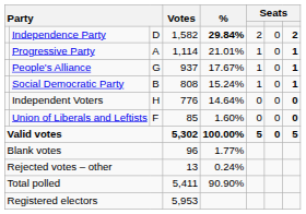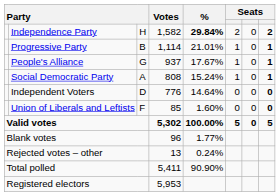 <table class="wikitable" border="1" style="text-align:right;">
 <tr>
 <th style="text-align:left;" valign=bottom rowspan=2 colspan=3>Party</th>
 <th align=center valign=bottom rowspan=2 width="50">Votes</th>
 <th align=center valign=bottom rowspan=2 width="50">%</th>
 <th colspan=3>Seats</th>
 </tr>
 <tr>
 <th align=center valign=bottom width="20"><small></small></th>
 <th align=center valign=bottom width="20"><small><a href='#'></a></small></th>
 <th align=center valign=bottom width="20"><small></small></th>
 </tr>
 <tr>
 <td></td>
 <td align=left><a href='#'>Independence Party</a></td>
-<td align=left>D</td>
+<td align=left>H</td>
 <td>1,582</td>
 <td><strong>29.84%</strong></td>
 <td>2</td>
 <td>0</td>
 <td><strong>2</strong></td>
 </tr>
 <tr>
 <td></td>
 <td align=left><a href='#'>Progressive Party</a></td>
-<td align=left>A</td>
+<td align=left>B</td>
 <td>1,114</td>
 <td>21.01%</td>
 <td>1</td>
 <td>0</td>
 <td><strong>1</strong></td>
 </tr>
 <tr>
 <td></td>
 <td align=left><a href='#'>People's Alliance</a></td>
 <td align=left>G</td>
 <td>937</td>
 <td>17.67%</td>
 <td>1</td>
 <td>0</td>
 <td><strong>1</strong></td>
 </tr>
 <tr>
 <td></td>
 <td align=left><a href='#'>Social Democratic Party</a></td>
-<td align=left>B</td>
+<td align=left>A</td>
 <td>808</td>
 <td>15.24%</td>
 <td>1</td>
 <td>0</td>
 <td><strong>1</strong></td>
 </tr>
 <tr>
 <td></td>
 <td align=left>Independent Voters</td>
-<td align=left>H</td>
+<td align=left>D</td>
 <td>776</td>
 <td>14.64%</td>
 <td>0</td>
 <td>0</td>
 <td><strong>0</strong></td>
 </tr>
 <tr>
 <td></td>
 <td align=left><a href='#'>Union of Liberals and Leftists</a></td>
 <td align=left>F</td>
 <td>85</td>
 <td>1.60%</td>
 <td>0</td>
 <td>0</td>
 <td><strong>0</strong></td>
 </tr>
 <tr style="font-weight:bold">
 <td align=left colspan=3>Valid votes</td>
 <td>5,302</td>
 <td>100.00%</td>
 <td>5</td>
 <td>0</td>
 <td>5</td>
 </tr>
 <tr>
 <td align=left colspan=3>Blank votes</td>
 <td>96</td>
 <td>1.77%</td>
 <td></td>
 <td></td>
 <td></td>
 </tr>
 <tr>
 <td align=left colspan=3>Rejected votes – other</td>
 <td>13</td>
 <td>0.24%</td>
 <td></td>
 <td></td>
 <td></td>
 </tr>
 <tr>
 <td align=left colspan=3>Total polled</td>
 <td>5,411</td>
 <td>90.90%</td>
 <td></td>
 <td></td>
 <td></td>
 </tr>
 <tr>
 <td align=left colspan=3>Registered electors</td>
 <td>5,953</td>
 <td></td>
 <td></td>
 <td></td>
 <td></td>
 </tr>
 </table>
